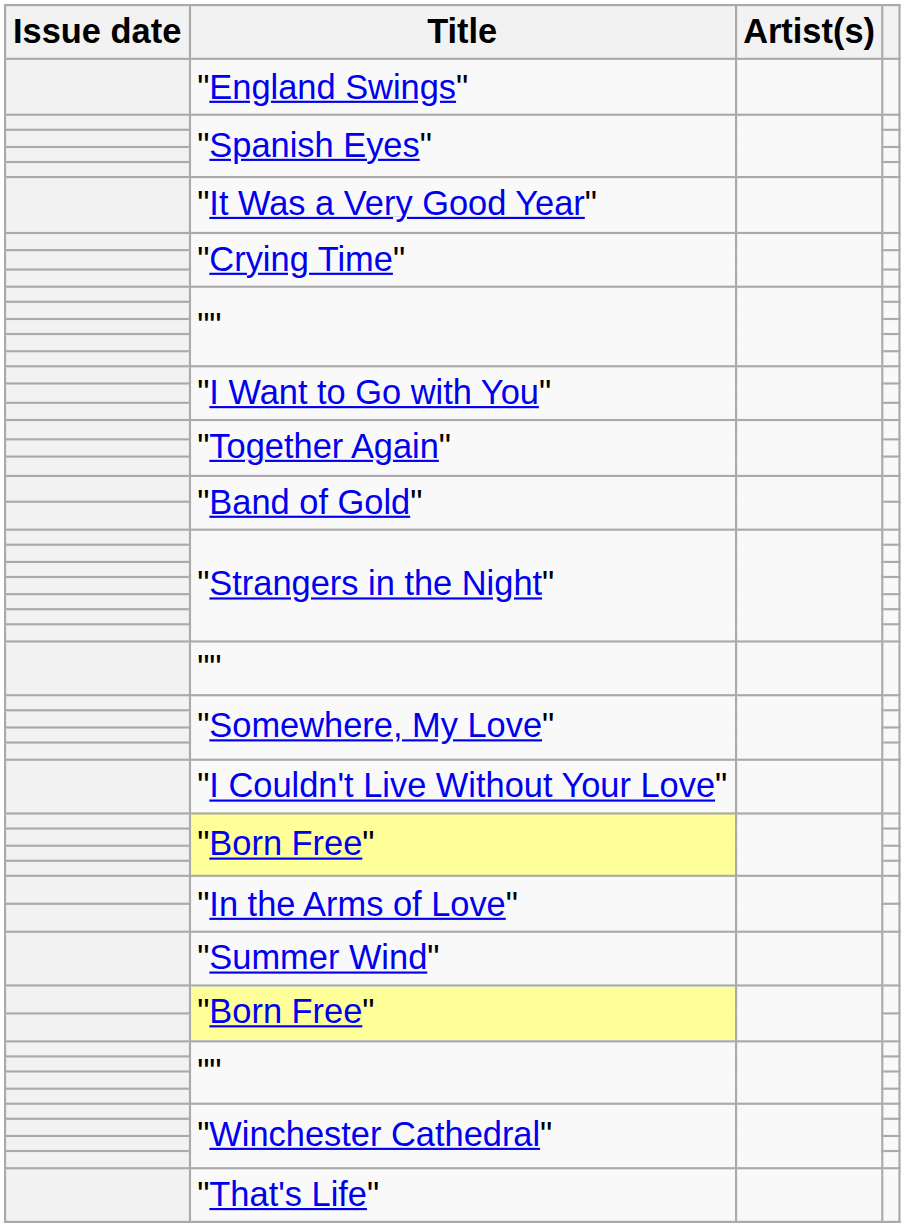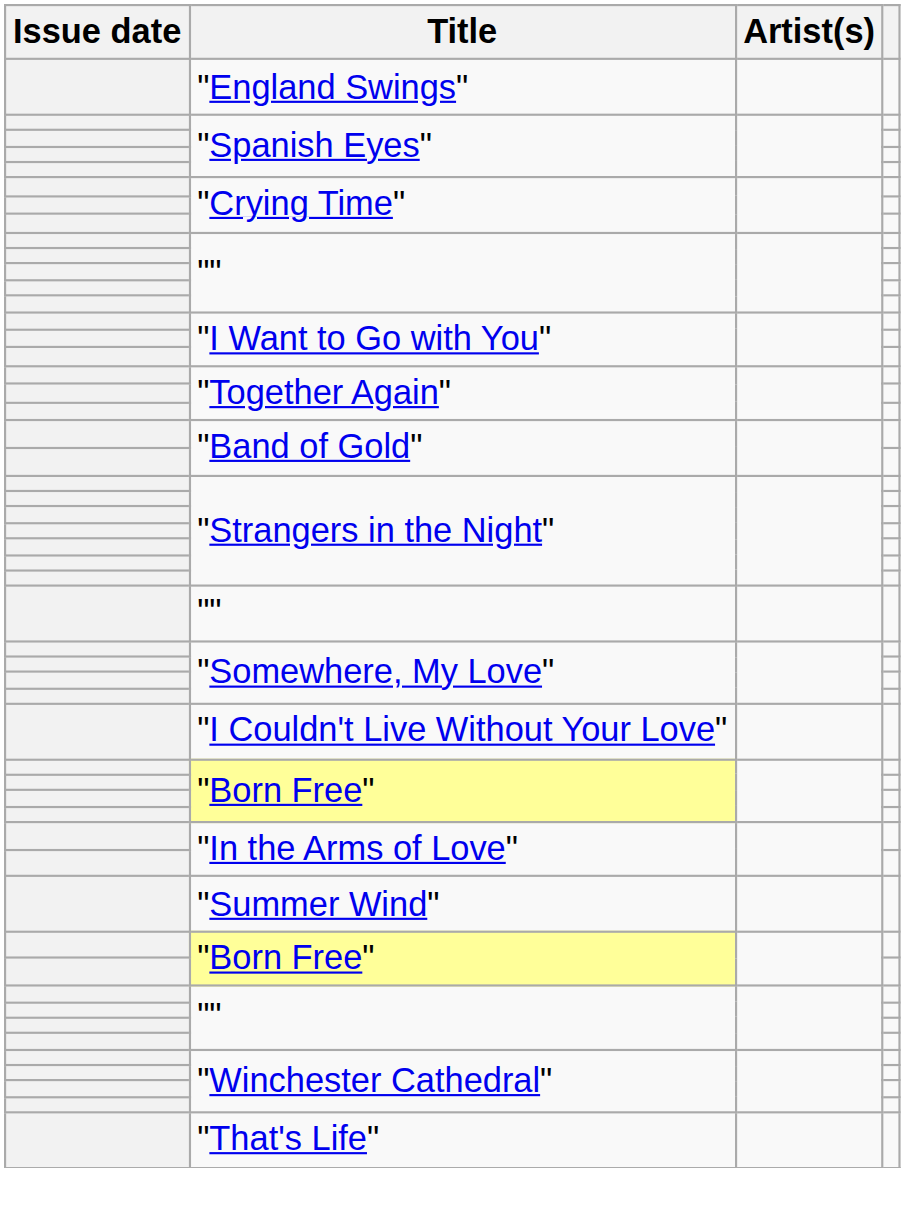 <table class="wikitable sortable plainrowheaders">
 <tr>
 <th scope=col>Issue date</th>
 <th scope=col>Title</th>
 <th scope=col>Artist(s)</th>
 <th scope=col class=unsortable></th>
 </tr>
 <tr>
 <th scope=row></th>
 <td rowspan="1">"<a href='#'>England Swings</a>"</td>
 <td rowspan="1"></td>
 <td align=center></td>
 </tr>
 <tr>
 <th scope=row></th>
 <td rowspan="4">"<a href='#'>Spanish Eyes</a>"</td>
 <td rowspan="4"></td>
 <td align=center></td>
 </tr>
 <tr>
 <th scope=row></th>
 <td align=center></td>
 </tr>
 <tr>
 <th scope=row></th>
 <td align=center></td>
 </tr>
 <tr>
 <th scope=row></th>
-<td align=center></td>
-</tr>
-<tr>
-<th scope=row></th>
-<td rowspan="1">"<a href='#'>It Was a Very Good Year</a>"</td>
-<td rowspan="1"></td>
 <td align=center></td>
 </tr>
 <tr>
 <th scope=row></th>
 <td rowspan="3">"<a href='#'>Crying Time</a>"</td>
 <td rowspan="3"></td>
 <td align=center></td>
 </tr>
 <tr>
 <th scope=row></th>
 <td align=center></td>
 </tr>
 <tr>
 <th scope=row></th>
 <td align=center></td>
 </tr>
 <tr>
 <th scope=row></th>
 <td rowspan="5">""</td>
 <td rowspan="5"></td>
 <td align=center></td>
 </tr>
 <tr>
 <th scope=row></th>
 <td align=center></td>
 </tr>
 <tr>
 <th scope=row></th>
 <td align=center></td>
 </tr>
 <tr>
 <th scope=row></th>
 <td align=center></td>
 </tr>
 <tr>
 <th scope=row></th>
 <td align=center></td>
 </tr>
 <tr>
 <th scope=row></th>
 <td rowspan="3">"<a href='#'>I Want to Go with You</a>"</td>
 <td rowspan="3"></td>
 <td align=center></td>
 </tr>
 <tr>
 <th scope=row></th>
 <td align=center></td>
 </tr>
 <tr>
 <th scope=row></th>
 <td align=center></td>
 </tr>
 <tr>
 <th scope=row></th>
 <td rowspan="3">"<a href='#'>Together Again</a>"</td>
 <td rowspan="3"></td>
 <td align=center></td>
 </tr>
 <tr>
 <th scope=row></th>
 <td align=center></td>
 </tr>
 <tr>
 <th scope=row></th>
 <td align=center></td>
 </tr>
 <tr>
 <th scope=row></th>
 <td rowspan="2">"<a href='#'>Band of Gold</a>"</td>
 <td rowspan="2"></td>
 <td align=center></td>
 </tr>
 <tr>
 <th scope=row></th>
 <td align=center></td>
 </tr>
 <tr>
 <th scope=row></th>
 <td rowspan="7">"<a href='#'>Strangers in the Night</a>"</td>
 <td rowspan="7"></td>
 <td align=center></td>
 </tr>
 <tr>
 <th scope=row></th>
 <td align=center></td>
 </tr>
 <tr>
 <th scope=row></th>
 <td align=center></td>
 </tr>
 <tr>
 <th scope=row></th>
 <td align=center></td>
 </tr>
 <tr>
 <th scope=row></th>
 <td align=center></td>
 </tr>
 <tr>
 <th scope=row></th>
 <td align=center></td>
 </tr>
 <tr>
 <th scope=row></th>
 <td align=center></td>
 </tr>
 <tr>
 <th scope=row></th>
 <td rowspan="1">""</td>
 <td rowspan="1"></td>
 <td align=center></td>
 </tr>
 <tr>
 <th scope=row></th>
 <td rowspan="4">"<a href='#'>Somewhere, My Love</a>"</td>
 <td rowspan="4"></td>
 <td align=center></td>
 </tr>
 <tr>
 <th scope=row></th>
 <td align=center></td>
 </tr>
 <tr>
 <th scope=row></th>
 <td align=center></td>
 </tr>
 <tr>
 <th scope=row></th>
 <td align=center></td>
 </tr>
 <tr>
 <th scope=row></th>
 <td rowspan="1">"<a href='#'>I Couldn't Live Without Your Love</a>"</td>
 <td rowspan="1"></td>
 <td align=center></td>
 </tr>
 <tr>
 <th scope=row></th>
 <td bgcolor=#FFFF99 rowspan="4">"<a href='#'>Born Free</a>" </td>
 <td rowspan="4"></td>
 <td align=center></td>
 </tr>
 <tr>
 <th scope=row></th>
 <td align=center></td>
 </tr>
 <tr>
 <th scope=row></th>
 <td align=center></td>
 </tr>
 <tr>
 <th scope=row></th>
 <td align=center></td>
 </tr>
 <tr>
 <th scope=row></th>
 <td rowspan="2">"<a href='#'>In the Arms of Love</a>"</td>
 <td rowspan="2"></td>
 <td align=center></td>
 </tr>
 <tr>
 <th scope=row></th>
 <td align=center></td>
 </tr>
 <tr>
 <th scope=row></th>
 <td rowspan="1">"<a href='#'>Summer Wind</a>"</td>
 <td rowspan="1"></td>
 <td align=center></td>
 </tr>
 <tr>
 <th scope=row></th>
 <td bgcolor=#FFFF99 rowspan="2">"<a href='#'>Born Free</a>" </td>
 <td rowspan="2"></td>
 <td align=center></td>
 </tr>
 <tr>
 <th scope=row></th>
 <td align=center></td>
 </tr>
 <tr>
 <th scope=row></th>
 <td rowspan="4">""</td>
 <td rowspan="4"></td>
 <td align=center></td>
 </tr>
 <tr>
 <th scope=row></th>
 <td align=center></td>
 </tr>
 <tr>
 <th scope=row></th>
 <td align=center></td>
 </tr>
 <tr>
 <th scope=row></th>
 <td align=center></td>
 </tr>
 <tr>
 <th scope=row></th>
 <td rowspan="4">"<a href='#'>Winchester Cathedral</a>"</td>
 <td rowspan="4"></td>
 <td align=center></td>
 </tr>
 <tr>
 <th scope=row></th>
 <td align=center></td>
 </tr>
 <tr>
 <th scope=row></th>
 <td align=center></td>
 </tr>
 <tr>
 <th scope=row></th>
 <td align=center></td>
 </tr>
 <tr>
 <th scope=row></th>
 <td rowspan="1">"<a href='#'>That's Life</a>"</td>
 <td rowspan="1"></td>
 <td align=center></td>
 </tr>
 <tr>
 </tr>
 </table>
